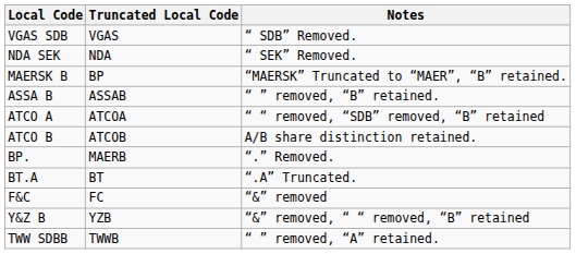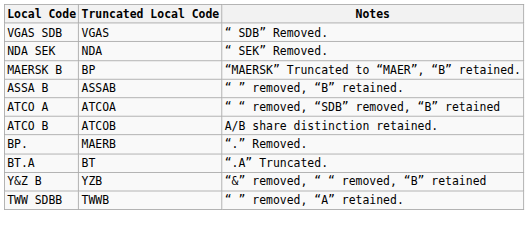 <table class="wikitable">
 <tr>
 <th>Local Code</th>
 <th>Truncated Local Code</th>
 <th>Notes</th>
 </tr>
 <tr>
 <td>VGAS  SDB</td>
 <td>VGAS</td>
 <td>“  SDB” Removed.</td>
 </tr>
 <tr>
 <td>NDA  SEK</td>
 <td>NDA</td>
 <td>“  SEK” Removed.</td>
 </tr>
 <tr>
 <td>MAERSK  B</td>
 <td>BP</td>
 <td>“MAERSK” Truncated to “MAER”, “B” retained.</td>
 </tr>
 <tr>
 <td>ASSA  B</td>
 <td>ASSAB</td>
 <td>“ ” removed, “B” retained.</td>
 </tr>
 <tr>
 <td>ATCO A</td>
 <td>ATCOA</td>
 <td>“ “ removed, “SDB” removed, “B” retained</td>
 </tr>
 <tr>
 <td>ATCO B</td>
 <td>ATCOB</td>
 <td>A/B share distinction retained.</td>
 </tr>
 <tr>
 <td>BP.</td>
 <td>MAERB</td>
 <td>“.” Removed.</td>
 </tr>
 <tr>
 <td>BT.A</td>
 <td>BT</td>
 <td>“.A” Truncated.</td>
 </tr>
 <tr>
-<td>F&C</td>
-<td>FC</td>
-<td>“&” removed</td>
-</tr>
-<tr>
 <td>Y&Z B</td>
 <td>YZB</td>
 <td>“&” removed, “ “ removed, “B” retained</td>
 </tr>
 <tr>
 <td>TWW SDBB</td>
 <td>TWWB</td>
 <td>“ ” removed, “A” retained.</td>
 </tr>
 </table>
